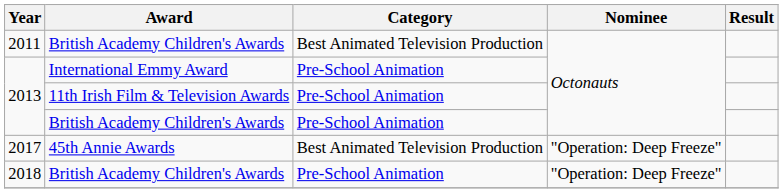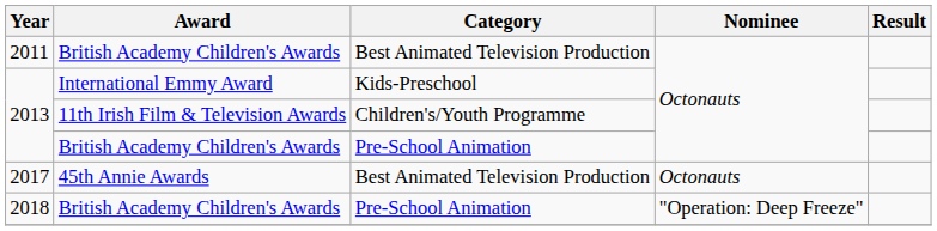 <table class="wikitable">
 <tr>
 <th>Year</th>
 <th>Award</th>
 <th>Category</th>
 <th>Nominee</th>
 <th>Result</th>
 </tr>
 <tr>
 <td>2011</td>
 <td><a href='#'>British Academy Children's Awards</a></td>
 <td>Best Animated Television Production</td>
 <td rowspan="4"><em>Octonauts</em></td>
 <td></td>
 </tr>
 <tr>
 <td rowspan="3">2013</td>
 <td><a href='#'>International Emmy Award</a></td>
-<td><a href='#'>Pre-School Animation</a></td>
+<td>Kids-Preschool</td>
 <td></td>
 </tr>
 <tr>
 <td><a href='#'>11th Irish Film & Television Awards</a></td>
-<td><a href='#'>Pre-School Animation</a></td>
+<td>Children's/Youth Programme</td>
 <td></td>
 </tr>
 <tr>
 <td><a href='#'>British Academy Children's Awards</a></td>
 <td><a href='#'>Pre-School Animation</a></td>
 <td></td>
 </tr>
 <tr>
 <td>2017</td>
 <td><a href='#'>45th Annie Awards</a></td>
 <td>Best Animated Television Production</td>
-<td>"Operation: Deep Freeze"</td>
+<td><em>Octonauts</em></td>
 <td></td>
 </tr>
 <tr>
 <td>2018</td>
 <td><a href='#'>British Academy Children's Awards</a></td>
 <td><a href='#'>Pre-School Animation</a></td>
 <td>"Operation: Deep Freeze"</td>
 <td></td>
 </tr>
 <tr>
 </tr>
 </table>
